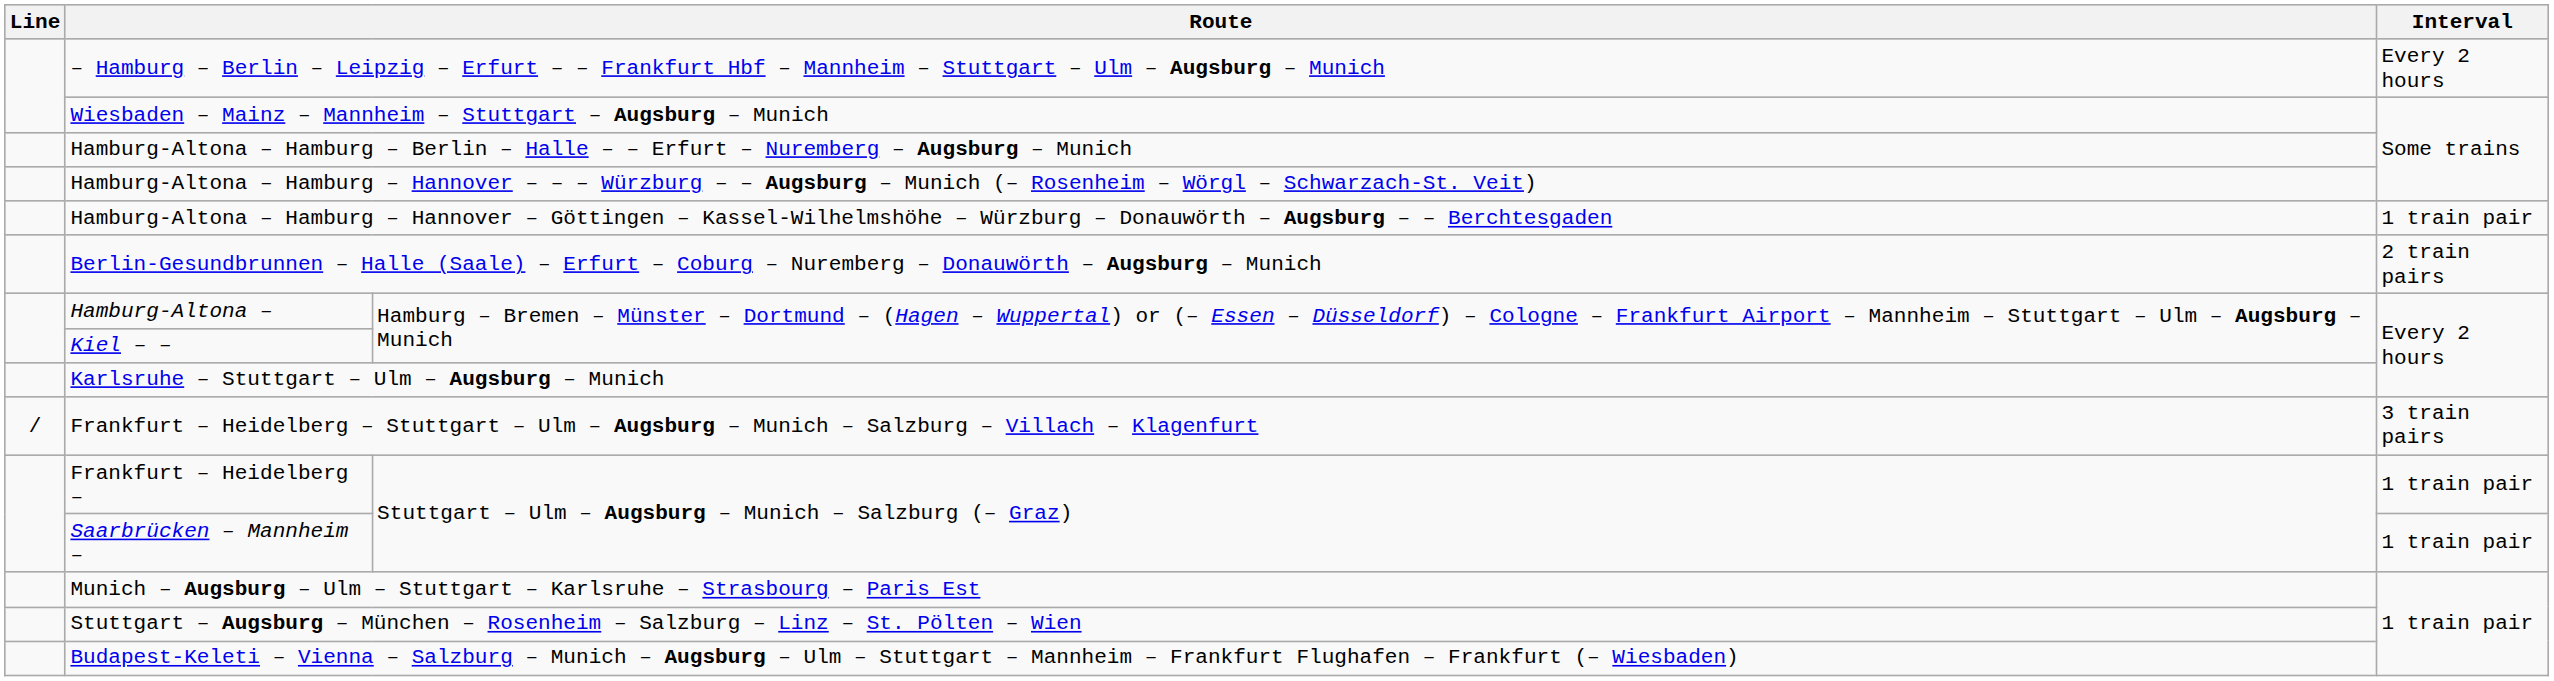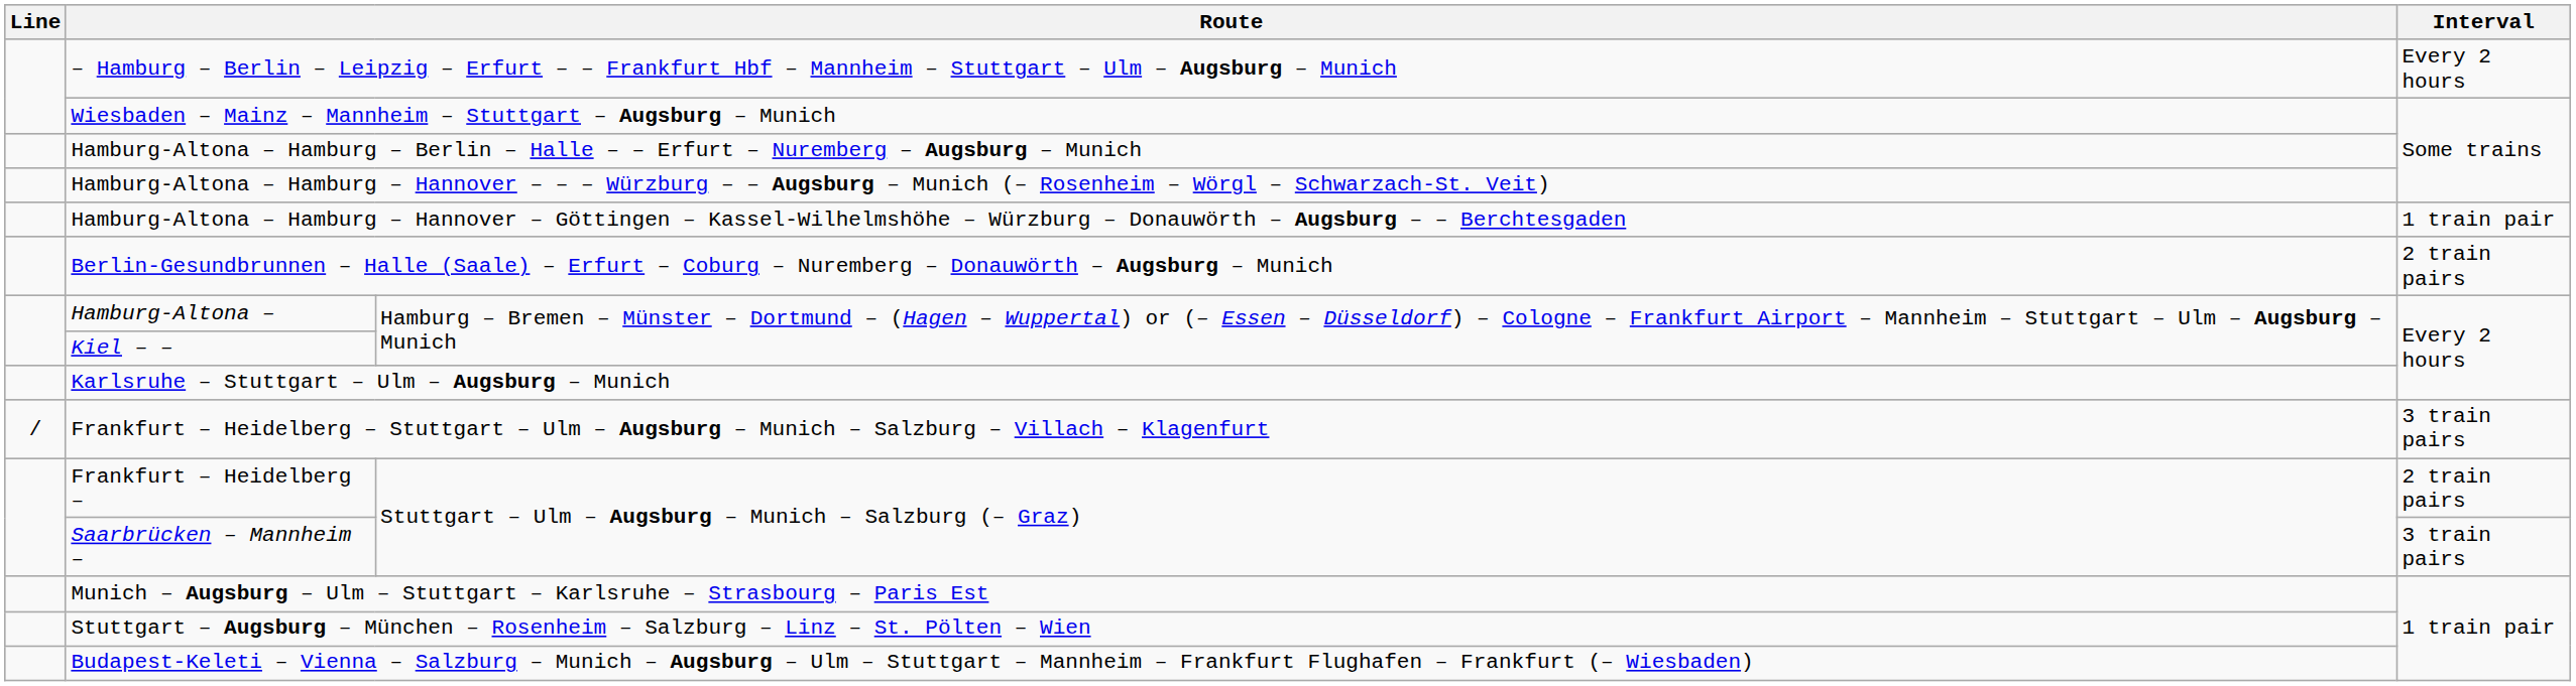 <table class="wikitable">
 <tr>
 <th>Line</th>
 <th colspan="2">Route</th>
 <th>Interval</th>
 </tr>
 <tr>
 <td rowspan="2" style="text-align:center"></td>
 <td colspan="2"> – <a href='#'>Hamburg</a> – <a href='#'>Berlin</a> – <a href='#'>Leipzig</a> – <a href='#'>Erfurt</a> –  – <a href='#'>Frankfurt Hbf</a> – <a href='#'>Mannheim</a> – <a href='#'>Stuttgart</a> – <a href='#'>Ulm</a> – <strong>Augsburg</strong> – <a href='#'>Munich</a></td>
 <td>Every 2 hours</td>
 </tr>
 <tr>
 <td colspan="2"><a href='#'>Wiesbaden</a> – <a href='#'>Mainz</a> – <a href='#'>Mannheim</a> – <a href='#'>Stuttgart</a> – <strong>Augsburg</strong> – Munich</td>
 <td rowspan="3">Some trains</td>
 </tr>
 <tr>
 <td style="text-align:center"></td>
 <td colspan="2">Hamburg-Altona – Hamburg – Berlin – <a href='#'>Halle</a> –  – Erfurt – <a href='#'>Nuremberg</a> – <strong>Augsburg</strong> – Munich</td>
 </tr>
 <tr>
 <td align="center"></td>
 <td colspan=2>Hamburg-Altona – Hamburg – <a href='#'>Hannover</a> –  –  – <a href='#'>Würzburg</a> –  – <strong>Augsburg</strong> – Munich (– <a href='#'>Rosenheim</a> – <a href='#'>Wörgl</a> – <a href='#'>Schwarzach-St. Veit</a>)</td>
 </tr>
 <tr>
 <td align="center"></td>
 <td colspan=2>Hamburg-Altona – Hamburg – Hannover – Göttingen – Kassel-Wilhelmshöhe – Würzburg – Donauwörth – <strong>Augsburg</strong> –  – <a href='#'>Berchtesgaden</a></td>
 <td>1 train pair</td>
 </tr>
 <tr>
 <td align="center"></td>
 <td colspan="2"><a href='#'>Berlin-Gesundbrunnen</a> – <a href='#'>Halle (Saale)</a> – <a href='#'>Erfurt</a> – <a href='#'>Coburg</a> – Nuremberg – <a href='#'>Donauwörth</a> – <strong>Augsburg</strong> – Munich</td>
 <td>2 train pairs</td>
 </tr>
 <tr>
 <td rowspan="2" align="center"></td>
 <td><em>Hamburg-Altona –</em></td>
 <td rowspan="2">Hamburg – Bremen – <a href='#'>Münster</a> – <a href='#'>Dortmund</a>  – (<em><a href='#'>Hagen</a> – <a href='#'>Wuppertal</a></em>) or (<em>– <a href='#'>Essen</a> – <a href='#'>Düsseldorf</a></em>) – <a href='#'>Cologne</a> – <a href='#'>Frankfurt Airport</a> – Mannheim – Stuttgart – Ulm – <strong>Augsburg</strong> – Munich</td>
 <td rowspan="3">Every 2 hours</td>
 </tr>
 <tr>
 <td><em><a href='#'>Kiel</a> –  –</em></td>
 </tr>
 <tr>
 <td align="center"></td>
 <td colspan="2"><a href='#'>Karlsruhe</a> – Stuttgart – Ulm – <strong>Augsburg</strong> – Munich</td>
 </tr>
 <tr>
 <td align="center"> / </td>
 <td colspan="2">Frankfurt – Heidelberg – Stuttgart – Ulm – <strong>Augsburg</strong> – Munich – Salzburg – <a href='#'>Villach</a> – <a href='#'>Klagenfurt</a></td>
 <td>3 train pairs</td>
 </tr>
 <tr>
 <td rowspan="2" align="center"></td>
 <td>Frankfurt – Heidelberg –</td>
 <td rowspan="2">Stuttgart – Ulm – <strong>Augsburg</strong> – Munich – Salzburg (– <a href='#'>Graz</a>)</td>
-<td>1 train pair</td>
+<td>2 train pairs</td>
 </tr>
 <tr>
 <td><em><a href='#'>Saarbrücken</a> – Mannheim –</em></td>
-<td>1 train pair</td>
+<td>3 train pairs</td>
 </tr>
 <tr>
 <td align="center"></td>
 <td colspan="2">Munich – <strong>Augsburg</strong> – Ulm – Stuttgart – Karlsruhe – <a href='#'>Strasbourg</a>  – <a href='#'>Paris Est</a></td>
 <td rowspan="3">1 train pair</td>
 </tr>
 <tr>
 <td align="center"></td>
 <td colspan="2">Stuttgart – <strong>Augsburg</strong> –  München – <a href='#'>Rosenheim</a> – Salzburg – <a href='#'>Linz</a> – <a href='#'>St. Pölten</a> – <a href='#'>Wien</a></td>
 </tr>
 <tr>
 <td align="center"></td>
 <td colspan="2"><a href='#'>Budapest-Keleti</a> – <a href='#'>Vienna</a> – <a href='#'>Salzburg</a> – Munich – <strong>Augsburg</strong> – Ulm – Stuttgart – Mannheim – Frankfurt Flughafen – Frankfurt (– <a href='#'>Wiesbaden</a>)</td>
 </tr>
 </table>
